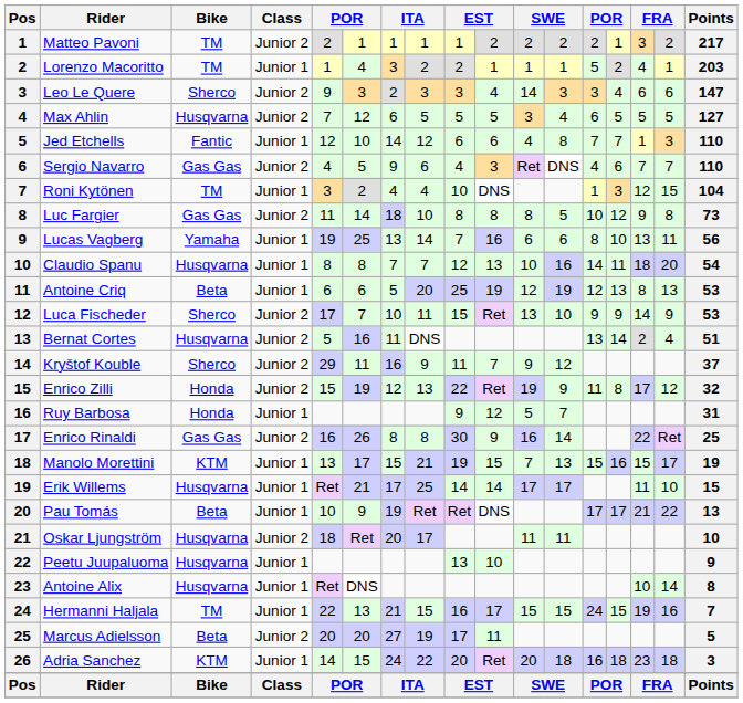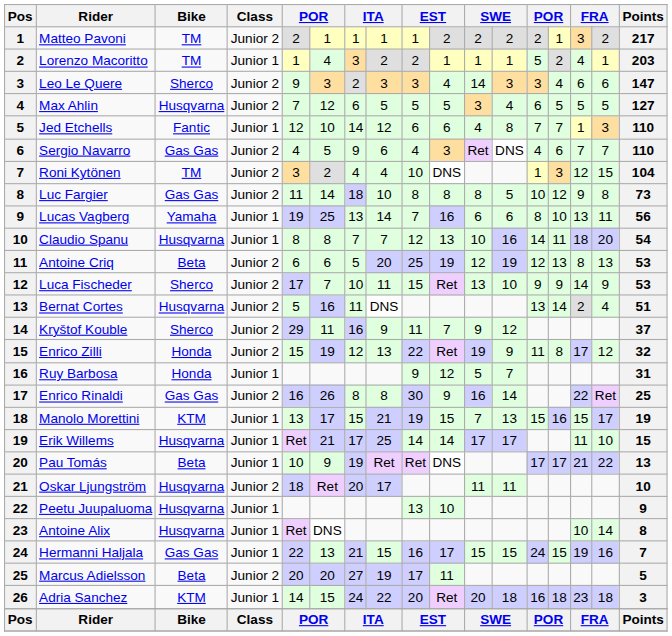 <table class="wikitable" style="font-size: 80%; text-align:center">
 <tr valign="top">
 <th valign="middle">Pos</th>
 <th valign="middle">Rider</th>
 <th valign="middle">Bike</th>
 <th valign="middle">Class</th>
 <th colspan=2><a href='#'>POR</a><br></th>
 <th colspan=2><a href='#'>ITA</a><br></th>
 <th colspan=2><a href='#'>EST</a><br></th>
 <th colspan=2><a href='#'>SWE</a><br></th>
 <th colspan=2><a href='#'>POR</a><br></th>
 <th colspan=2><a href='#'>FRA</a><br></th>
 <th valign="middle">Points</th>
 </tr>
 <tr>
 <th>1</th>
 <td align=left> <a href='#'>Matteo Pavoni</a></td>
 <td><a href='#'>TM</a></td>
 <td>Junior 2</td>
 <td style="background:#dfdfdf;">2</td>
 <td style="background:#ffffbf;">1</td>
 <td style="background:#ffffbf;">1</td>
 <td style="background:#ffffbf;">1</td>
 <td style="background:#ffffbf;">1</td>
 <td style="background:#dfdfdf;">2</td>
 <td style="background:#dfdfdf;">2</td>
 <td style="background:#dfdfdf;">2</td>
 <td style="background:#dfdfdf;">2</td>
 <td style="background:#ffffbf;">1</td>
 <td style="background:#ffdf9f;">3</td>
 <td style="background:#dfdfdf;">2</td>
 <th>217</th>
 </tr>
 <tr>
 <th>2</th>
 <td align=left> <a href='#'>Lorenzo Macoritto</a></td>
 <td><a href='#'>TM</a></td>
 <td>Junior 1</td>
 <td style="background:#ffffbf;">1</td>
 <td style="background:#dfffdf;">4</td>
 <td style="background:#ffdf9f;">3</td>
 <td style="background:#dfdfdf;">2</td>
 <td style="background:#dfdfdf;">2</td>
 <td style="background:#ffffbf;">1</td>
 <td style="background:#ffffbf;">1</td>
 <td style="background:#ffffbf;">1</td>
 <td style="background:#dfffdf;">5</td>
 <td style="background:#dfdfdf;">2</td>
 <td style="background:#dfffdf;">4</td>
 <td style="background:#ffffbf;">1</td>
 <th>203</th>
 </tr>
 <tr>
 <th>3</th>
 <td align=left> <a href='#'>Leo Le Quere</a></td>
 <td><a href='#'>Sherco</a></td>
 <td>Junior 2</td>
 <td style="background:#dfffdf;">9</td>
 <td style="background:#ffdf9f;">3</td>
 <td style="background:#dfdfdf;">2</td>
 <td style="background:#ffdf9f;">3</td>
 <td style="background:#ffdf9f;">3</td>
 <td style="background:#dfffdf;">4</td>
 <td style="background:#dfffdf;">14</td>
 <td style="background:#ffdf9f;">3</td>
 <td style="background:#ffdf9f;">3</td>
 <td style="background:#dfffdf;">4</td>
 <td style="background:#dfffdf;">6</td>
 <td style="background:#dfffdf;">6</td>
 <th>147</th>
 </tr>
 <tr>
 <th>4</th>
 <td align=left> <a href='#'>Max Ahlin</a></td>
 <td><a href='#'>Husqvarna</a></td>
 <td>Junior 2</td>
 <td style="background:#dfffdf;">7</td>
 <td style="background:#dfffdf;">12</td>
 <td style="background:#dfffdf;">6</td>
 <td style="background:#dfffdf;">5</td>
 <td style="background:#dfffdf;">5</td>
 <td style="background:#dfffdf;">5</td>
 <td style="background:#ffdf9f;">3</td>
 <td style="background:#dfffdf;">4</td>
 <td style="background:#dfffdf;">6</td>
 <td style="background:#dfffdf;">5</td>
 <td style="background:#dfffdf;">5</td>
 <td style="background:#dfffdf;">5</td>
 <th>127</th>
 </tr>
 <tr>
 <th>5</th>
 <td align=left> <a href='#'>Jed Etchells</a></td>
 <td><a href='#'>Fantic</a></td>
 <td>Junior 1</td>
 <td style="background:#dfffdf;">12</td>
 <td style="background:#dfffdf;">10</td>
 <td style="background:#dfffdf;">14</td>
 <td style="background:#dfffdf;">12</td>
 <td style="background:#dfffdf;">6</td>
 <td style="background:#dfffdf;">6</td>
 <td style="background:#dfffdf;">4</td>
 <td style="background:#dfffdf;">8</td>
 <td style="background:#dfffdf;">7</td>
 <td style="background:#dfffdf;">7</td>
 <td style="background:#ffffbf;">1</td>
 <td style="background:#ffdf9f;">3</td>
 <th>110</th>
 </tr>
 <tr>
 <th>6</th>
 <td align=left> <a href='#'>Sergio Navarro</a></td>
 <td><a href='#'>Gas Gas</a></td>
 <td>Junior 2</td>
 <td style="background:#dfffdf;">4</td>
 <td style="background:#dfffdf;">5</td>
 <td style="background:#dfffdf;">9</td>
 <td style="background:#dfffdf;">6</td>
 <td style="background:#dfffdf;">4</td>
 <td style="background:#ffdf9f;">3</td>
 <td style="background:#efcfff;">Ret</td>
 <td style="background:#ffffff;">DNS</td>
 <td style="background:#dfffdf;">4</td>
 <td style="background:#dfffdf;">6</td>
 <td style="background:#dfffdf;">7</td>
 <td style="background:#dfffdf;">7</td>
 <th>110</th>
 </tr>
 <tr>
 <th>7</th>
 <td align=left> <a href='#'>Roni Kytönen</a></td>
 <td><a href='#'>TM</a></td>
-<td>Junior 1</td>
+<td>Junior 2</td>
 <td style="background:#ffdf9f;">3</td>
 <td style="background:#dfdfdf;">2</td>
 <td style="background:#dfffdf;">4</td>
 <td style="background:#dfffdf;">4</td>
 <td style="background:#dfffdf;">10</td>
 <td style="background:#ffffff;">DNS</td>
 <td></td>
 <td></td>
 <td style="background:#ffffbf;">1</td>
 <td style="background:#ffdf9f;">3</td>
 <td style="background:#dfffdf;">12</td>
 <td style="background:#dfffdf;">15</td>
 <th>104</th>
 </tr>
 <tr>
 <th>8</th>
 <td align=left> <a href='#'>Luc Fargier</a></td>
 <td><a href='#'>Gas Gas</a></td>
 <td>Junior 2</td>
 <td style="background:#dfffdf;">11</td>
 <td style="background:#dfffdf;">14</td>
 <td style="background:#cfcfff;">18</td>
 <td style="background:#dfffdf;">10</td>
 <td style="background:#dfffdf;">8</td>
 <td style="background:#dfffdf;">8</td>
 <td style="background:#dfffdf;">8</td>
 <td style="background:#dfffdf;">5</td>
 <td style="background:#dfffdf;">10</td>
 <td style="background:#dfffdf;">12</td>
 <td style="background:#dfffdf;">9</td>
 <td style="background:#dfffdf;">8</td>
 <th>73</th>
 </tr>
 <tr>
 <th>9</th>
 <td align=left> <a href='#'>Lucas Vagberg</a></td>
 <td><a href='#'>Yamaha</a></td>
 <td>Junior 1</td>
 <td style="background:#cfcfff;">19</td>
 <td style="background:#cfcfff;">25</td>
 <td style="background:#dfffdf;">13</td>
 <td style="background:#dfffdf;">14</td>
 <td style="background:#dfffdf;">7</td>
 <td style="background:#cfcfff;">16</td>
 <td style="background:#dfffdf;">6</td>
 <td style="background:#dfffdf;">6</td>
 <td style="background:#dfffdf;">8</td>
 <td style="background:#dfffdf;">10</td>
 <td style="background:#dfffdf;">13</td>
 <td style="background:#dfffdf;">11</td>
 <th>56</th>
 </tr>
 <tr>
 <th>10</th>
 <td align=left> <a href='#'>Claudio Spanu</a></td>
 <td><a href='#'>Husqvarna</a></td>
 <td>Junior 1</td>
 <td style="background:#dfffdf;">8</td>
 <td style="background:#dfffdf;">8</td>
 <td style="background:#dfffdf;">7</td>
 <td style="background:#dfffdf;">7</td>
 <td style="background:#dfffdf;">12</td>
 <td style="background:#dfffdf;">13</td>
 <td style="background:#dfffdf;">10</td>
 <td style="background:#cfcfff;">16</td>
 <td style="background:#dfffdf;">14</td>
 <td style="background:#dfffdf;">11</td>
 <td style="background:#cfcfff;">18</td>
 <td style="background:#cfcfff;">20</td>
 <th>54</th>
 </tr>
 <tr>
 <th>11</th>
 <td align=left> <a href='#'>Antoine Criq</a></td>
 <td><a href='#'>Beta</a></td>
-<td>Junior 1</td>
+<td>Junior 2</td>
 <td style="background:#dfffdf;">6</td>
 <td style="background:#dfffdf;">6</td>
 <td style="background:#dfffdf;">5</td>
 <td style="background:#cfcfff;">20</td>
 <td style="background:#cfcfff;">25</td>
 <td style="background:#cfcfff;">19</td>
 <td style="background:#dfffdf;">12</td>
 <td style="background:#cfcfff;">19</td>
 <td style="background:#dfffdf;">12</td>
 <td style="background:#dfffdf;">13</td>
 <td style="background:#dfffdf;">8</td>
 <td style="background:#dfffdf;">13</td>
 <th>53</th>
 </tr>
 <tr>
 <th>12</th>
 <td align=left> <a href='#'>Luca Fischeder</a></td>
 <td><a href='#'>Sherco</a></td>
 <td>Junior 2</td>
 <td style="background:#cfcfff;">17</td>
 <td style="background:#dfffdf;">7</td>
 <td style="background:#dfffdf;">10</td>
 <td style="background:#dfffdf;">11</td>
 <td style="background:#dfffdf;">15</td>
 <td style="background:#efcfff;">Ret</td>
 <td style="background:#dfffdf;">13</td>
 <td style="background:#dfffdf;">10</td>
 <td style="background:#dfffdf;">9</td>
 <td style="background:#dfffdf;">9</td>
 <td style="background:#dfffdf;">14</td>
 <td style="background:#dfffdf;">9</td>
 <th>53</th>
 </tr>
 <tr>
 <th>13</th>
 <td align=left> <a href='#'>Bernat Cortes</a></td>
 <td><a href='#'>Husqvarna</a></td>
 <td>Junior 2</td>
 <td style="background:#dfffdf;">5</td>
 <td style="background:#cfcfff;">16</td>
 <td style="background:#dfffdf;">11</td>
 <td style="background:#ffffff;">DNS</td>
 <td></td>
 <td></td>
 <td></td>
 <td></td>
 <td style="background:#dfffdf;">13</td>
 <td style="background:#dfffdf;">14</td>
 <td style="background:#dfdfdf;">2</td>
 <td style="background:#dfffdf;">4</td>
 <th>51</th>
 </tr>
 <tr>
 <th>14</th>
 <td align=left> <a href='#'>Kryštof Kouble</a></td>
 <td><a href='#'>Sherco</a></td>
 <td>Junior 2</td>
 <td style="background:#cfcfff;">29</td>
 <td style="background:#dfffdf;">11</td>
 <td style="background:#cfcfff;">16</td>
 <td style="background:#dfffdf;">9</td>
 <td style="background:#dfffdf;">11</td>
 <td style="background:#dfffdf;">7</td>
 <td style="background:#dfffdf;">9</td>
 <td style="background:#dfffdf;">12</td>
 <td></td>
 <td></td>
 <td></td>
 <td></td>
 <th>37</th>
 </tr>
 <tr>
 <th>15</th>
 <td align=left> <a href='#'>Enrico Zilli</a></td>
 <td><a href='#'>Honda</a></td>
 <td>Junior 2</td>
 <td style="background:#dfffdf;">15</td>
 <td style="background:#cfcfff;">19</td>
 <td style="background:#dfffdf;">12</td>
 <td style="background:#dfffdf;">13</td>
 <td style="background:#cfcfff;">22</td>
 <td style="background:#efcfff;">Ret</td>
 <td style="background:#cfcfff;">19</td>
 <td style="background:#dfffdf;">9</td>
 <td style="background:#dfffdf;">11</td>
 <td style="background:#dfffdf;">8</td>
 <td style="background:#cfcfff;">17</td>
 <td style="background:#dfffdf;">12</td>
 <th>32</th>
 </tr>
 <tr>
 <th>16</th>
 <td align=left> <a href='#'>Ruy Barbosa</a></td>
 <td><a href='#'>Honda</a></td>
 <td>Junior 1</td>
 <td></td>
 <td></td>
 <td></td>
 <td></td>
 <td style="background:#dfffdf;">9</td>
 <td style="background:#dfffdf;">12</td>
 <td style="background:#dfffdf;">5</td>
 <td style="background:#dfffdf;">7</td>
 <td></td>
 <td></td>
 <td></td>
 <td></td>
 <th>31</th>
 </tr>
 <tr>
 <th>17</th>
 <td align=left> <a href='#'>Enrico Rinaldi</a></td>
 <td><a href='#'>Gas Gas</a></td>
 <td>Junior 2</td>
 <td style="background:#cfcfff;">16</td>
 <td style="background:#cfcfff;">26</td>
 <td style="background:#dfffdf;">8</td>
 <td style="background:#dfffdf;">8</td>
 <td style="background:#cfcfff;">30</td>
 <td style="background:#dfffdf;">9</td>
 <td style="background:#cfcfff;">16</td>
 <td style="background:#dfffdf;">14</td>
 <td></td>
 <td></td>
 <td style="background:#cfcfff;">22</td>
 <td style="background:#efcfff;">Ret</td>
 <th>25</th>
 </tr>
 <tr>
 <th>18</th>
 <td align=left> <a href='#'>Manolo Morettini</a></td>
 <td><a href='#'>KTM</a></td>
 <td>Junior 1</td>
 <td style="background:#dfffdf;">13</td>
 <td style="background:#cfcfff;">17</td>
 <td style="background:#dfffdf;">15</td>
 <td style="background:#cfcfff;">21</td>
 <td style="background:#cfcfff;">19</td>
 <td style="background:#dfffdf;">15</td>
 <td style="background:#dfffdf;">7</td>
 <td style="background:#dfffdf;">13</td>
 <td style="background:#dfffdf;">15</td>
 <td style="background:#cfcfff;">16</td>
 <td style="background:#dfffdf;">15</td>
 <td style="background:#cfcfff;">17</td>
 <th>19</th>
 </tr>
 <tr>
 <th>19</th>
 <td align=left> <a href='#'>Erik Willems</a></td>
 <td><a href='#'>Husqvarna</a></td>
 <td>Junior 1</td>
 <td style="background:#efcfff;">Ret</td>
 <td style="background:#cfcfff;">21</td>
 <td style="background:#cfcfff;">17</td>
 <td style="background:#cfcfff;">25</td>
 <td style="background:#dfffdf;">14</td>
 <td style="background:#dfffdf;">14</td>
 <td style="background:#cfcfff;">17</td>
 <td style="background:#cfcfff;">17</td>
 <td></td>
 <td></td>
 <td style="background:#dfffdf;">11</td>
 <td style="background:#dfffdf;">10</td>
 <th>15</th>
 </tr>
 <tr>
 <th>20</th>
 <td align=left> <a href='#'>Pau Tomás</a></td>
 <td><a href='#'>Beta</a></td>
 <td>Junior 1</td>
 <td style="background:#dfffdf;">10</td>
 <td style="background:#dfffdf;">9</td>
 <td style="background:#cfcfff;">19</td>
 <td style="background:#efcfff;">Ret</td>
 <td style="background:#efcfff;">Ret</td>
 <td style="background:#ffffff;">DNS</td>
 <td></td>
 <td></td>
 <td style="background:#cfcfff;">17</td>
 <td style="background:#cfcfff;">17</td>
 <td style="background:#cfcfff;">21</td>
 <td style="background:#cfcfff;">22</td>
 <th>13</th>
 </tr>
 <tr>
 <th>21</th>
 <td align=left> <a href='#'>Oskar Ljungström</a></td>
 <td><a href='#'>Husqvarna</a></td>
 <td>Junior 2</td>
 <td style="background:#cfcfff;">18</td>
 <td style="background:#efcfff;">Ret</td>
 <td style="background:#cfcfff;">20</td>
 <td style="background:#cfcfff;">17</td>
 <td></td>
 <td></td>
 <td style="background:#dfffdf;">11</td>
 <td style="background:#dfffdf;">11</td>
 <td></td>
 <td></td>
 <td></td>
 <td></td>
 <th>10</th>
 </tr>
 <tr>
 <th>22</th>
 <td align=left> <a href='#'>Peetu Juupaluoma</a></td>
 <td><a href='#'>Husqvarna</a></td>
 <td>Junior 1</td>
 <td></td>
 <td></td>
 <td></td>
 <td></td>
 <td style="background:#dfffdf;">13</td>
 <td style="background:#dfffdf;">10</td>
 <td></td>
 <td></td>
 <td></td>
 <td></td>
 <td></td>
 <td></td>
 <th>9</th>
 </tr>
 <tr>
 <th>23</th>
 <td align=left> <a href='#'>Antoine Alix</a></td>
 <td><a href='#'>Husqvarna</a></td>
 <td>Junior 1</td>
 <td style="background:#efcfff;">Ret</td>
 <td style="background:#ffffff;">DNS</td>
 <td></td>
 <td></td>
 <td></td>
 <td></td>
 <td></td>
 <td></td>
 <td></td>
 <td></td>
 <td style="background:#dfffdf;">10</td>
 <td style="background:#dfffdf;">14</td>
 <th>8</th>
 </tr>
 <tr>
 <th>24</th>
 <td align=left> <a href='#'>Hermanni Haljala</a></td>
-<td><a href='#'>TM</a></td>
+<td><a href='#'>Gas Gas</a></td>
 <td>Junior 1</td>
 <td style="background:#cfcfff;">22</td>
 <td style="background:#dfffdf;">13</td>
 <td style="background:#cfcfff;">21</td>
 <td style="background:#dfffdf;">15</td>
 <td style="background:#cfcfff;">16</td>
 <td style="background:#cfcfff;">17</td>
 <td style="background:#dfffdf;">15</td>
 <td style="background:#dfffdf;">15</td>
 <td style="background:#cfcfff;">24</td>
 <td style="background:#dfffdf;">15</td>
 <td style="background:#cfcfff;">19</td>
 <td style="background:#cfcfff;">16</td>
 <th>7</th>
 </tr>
 <tr>
 <th>25</th>
 <td align=left> <a href='#'>Marcus Adielsson</a></td>
 <td><a href='#'>Beta</a></td>
 <td>Junior 2</td>
 <td style="background:#cfcfff;">20</td>
 <td style="background:#cfcfff;">20</td>
 <td style="background:#cfcfff;">27</td>
 <td style="background:#cfcfff;">19</td>
 <td style="background:#cfcfff;">17</td>
 <td style="background:#dfffdf;">11</td>
 <td></td>
 <td></td>
 <td></td>
 <td></td>
 <td></td>
 <td></td>
 <th>5</th>
 </tr>
 <tr>
 <th>26</th>
 <td align=left> <a href='#'>Adria Sanchez</a></td>
 <td><a href='#'>KTM</a></td>
 <td>Junior 1</td>
 <td style="background:#dfffdf;">14</td>
 <td style="background:#dfffdf;">15</td>
 <td style="background:#cfcfff;">24</td>
 <td style="background:#cfcfff;">22</td>
 <td style="background:#cfcfff;">20</td>
 <td style="background:#efcfff;">Ret</td>
 <td style="background:#cfcfff;">20</td>
 <td style="background:#cfcfff;">18</td>
 <td style="background:#cfcfff;">16</td>
 <td style="background:#cfcfff;">18</td>
 <td style="background:#cfcfff;">23</td>
 <td style="background:#cfcfff;">18</td>
 <th>3</th>
 </tr>
 <tr>
 </tr>
 <tr valign="top">
 <th valign="middle">Pos</th>
 <th valign="middle">Rider</th>
 <th valign="middle">Bike</th>
 <th valign="middle">Class</th>
 <th colspan=2><a href='#'>POR</a><br></th>
 <th colspan=2><a href='#'>ITA</a><br></th>
 <th colspan=2><a href='#'>EST</a><br></th>
 <th colspan=2><a href='#'>SWE</a><br></th>
 <th colspan=2><a href='#'>POR</a><br></th>
 <th colspan=2><a href='#'>FRA</a><br></th>
 <th valign="middle">Points</th>
 </tr>
 <tr>
 </tr>
 </table>
